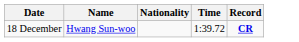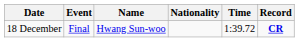 <table class="wikitable" style=text-align:center>
 <tr>
 <th>Date</th>
+<th>Event</th>
 <th>Name</th>
 <th>Nationality</th>
 <th>Time</th>
 <th>Record</th>
 </tr>
 <tr>
 <td>18 December</td>
+<td><a href='#'>Final</a></td>
 <td align=left><a href='#'>Hwang Sun-woo</a></td>
 <td align=left></td>
 <td>1:39.72</td>
 <td><strong><a href='#'>CR</a></strong></td>
 </tr>
 </table>
